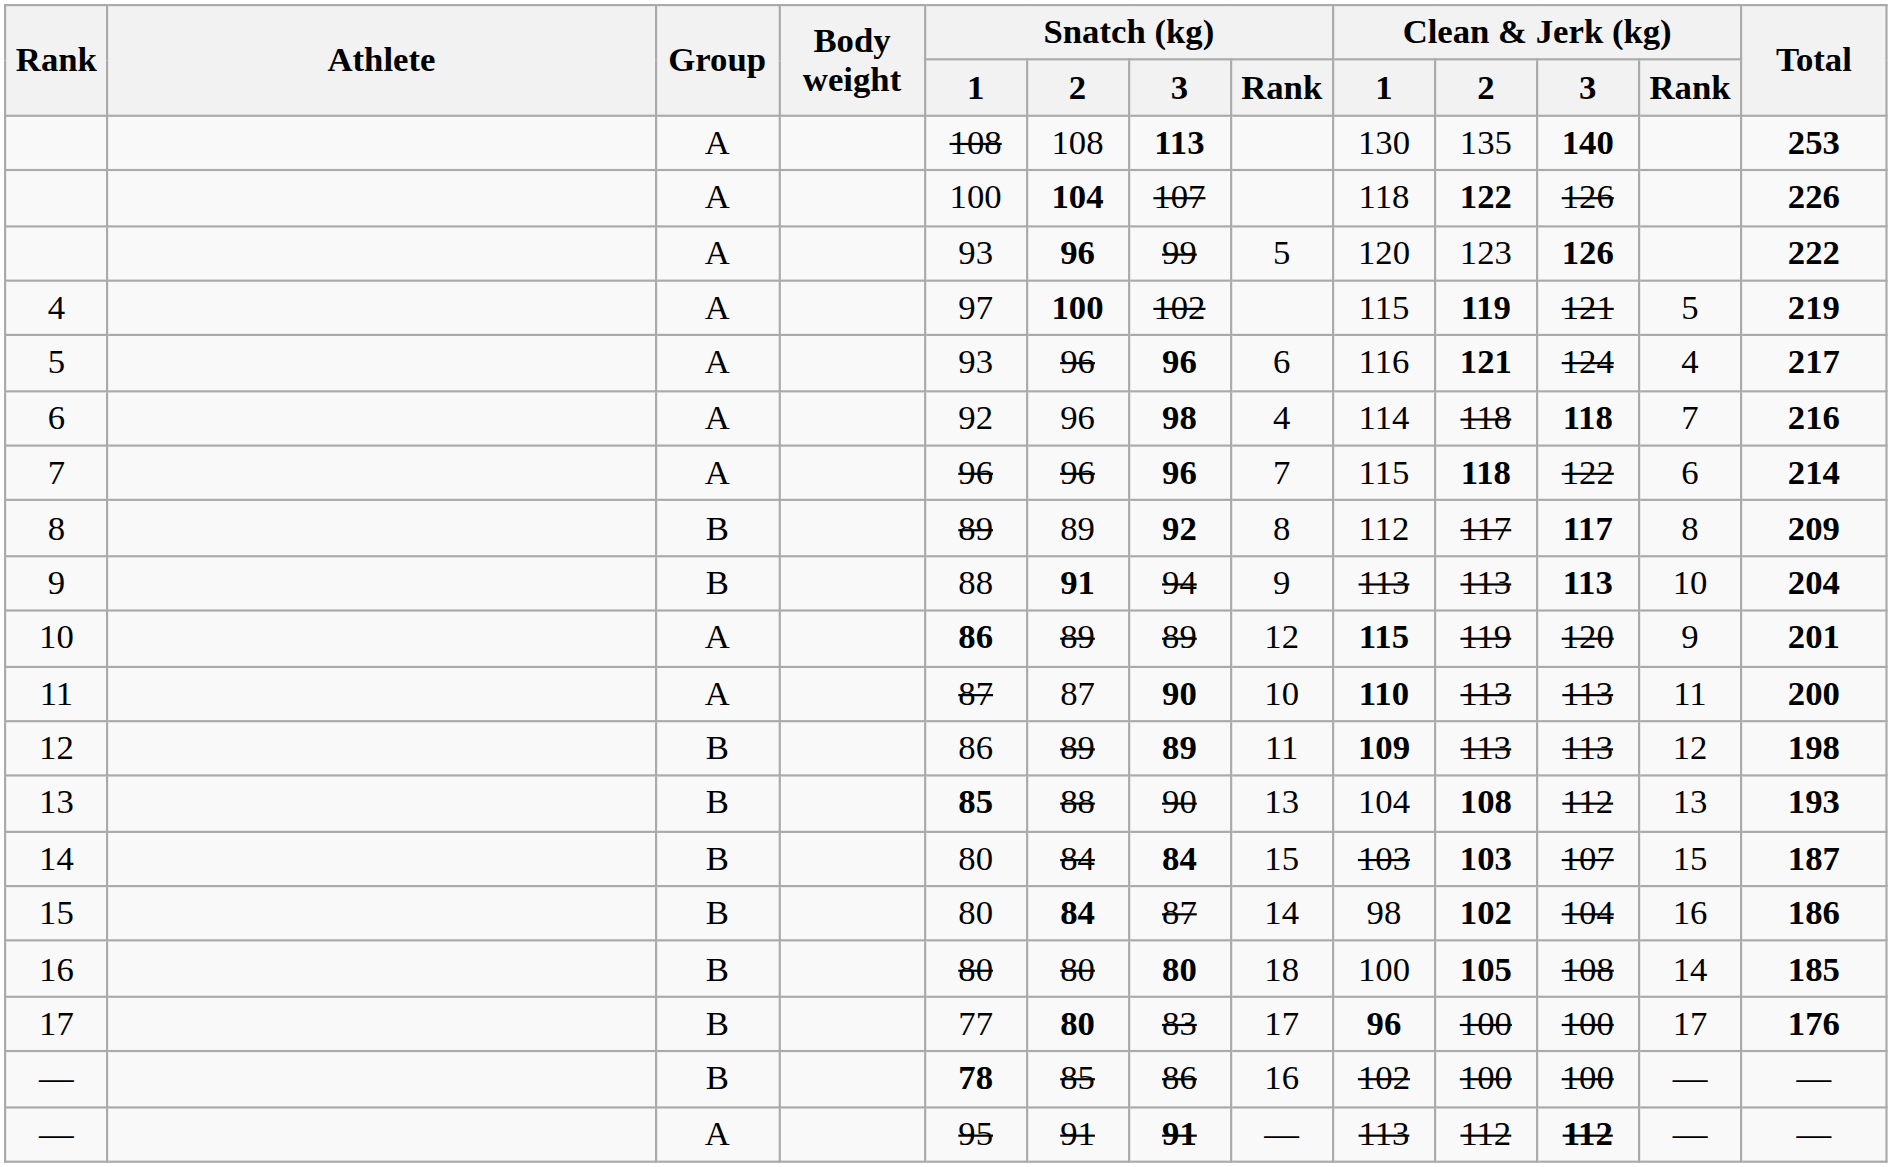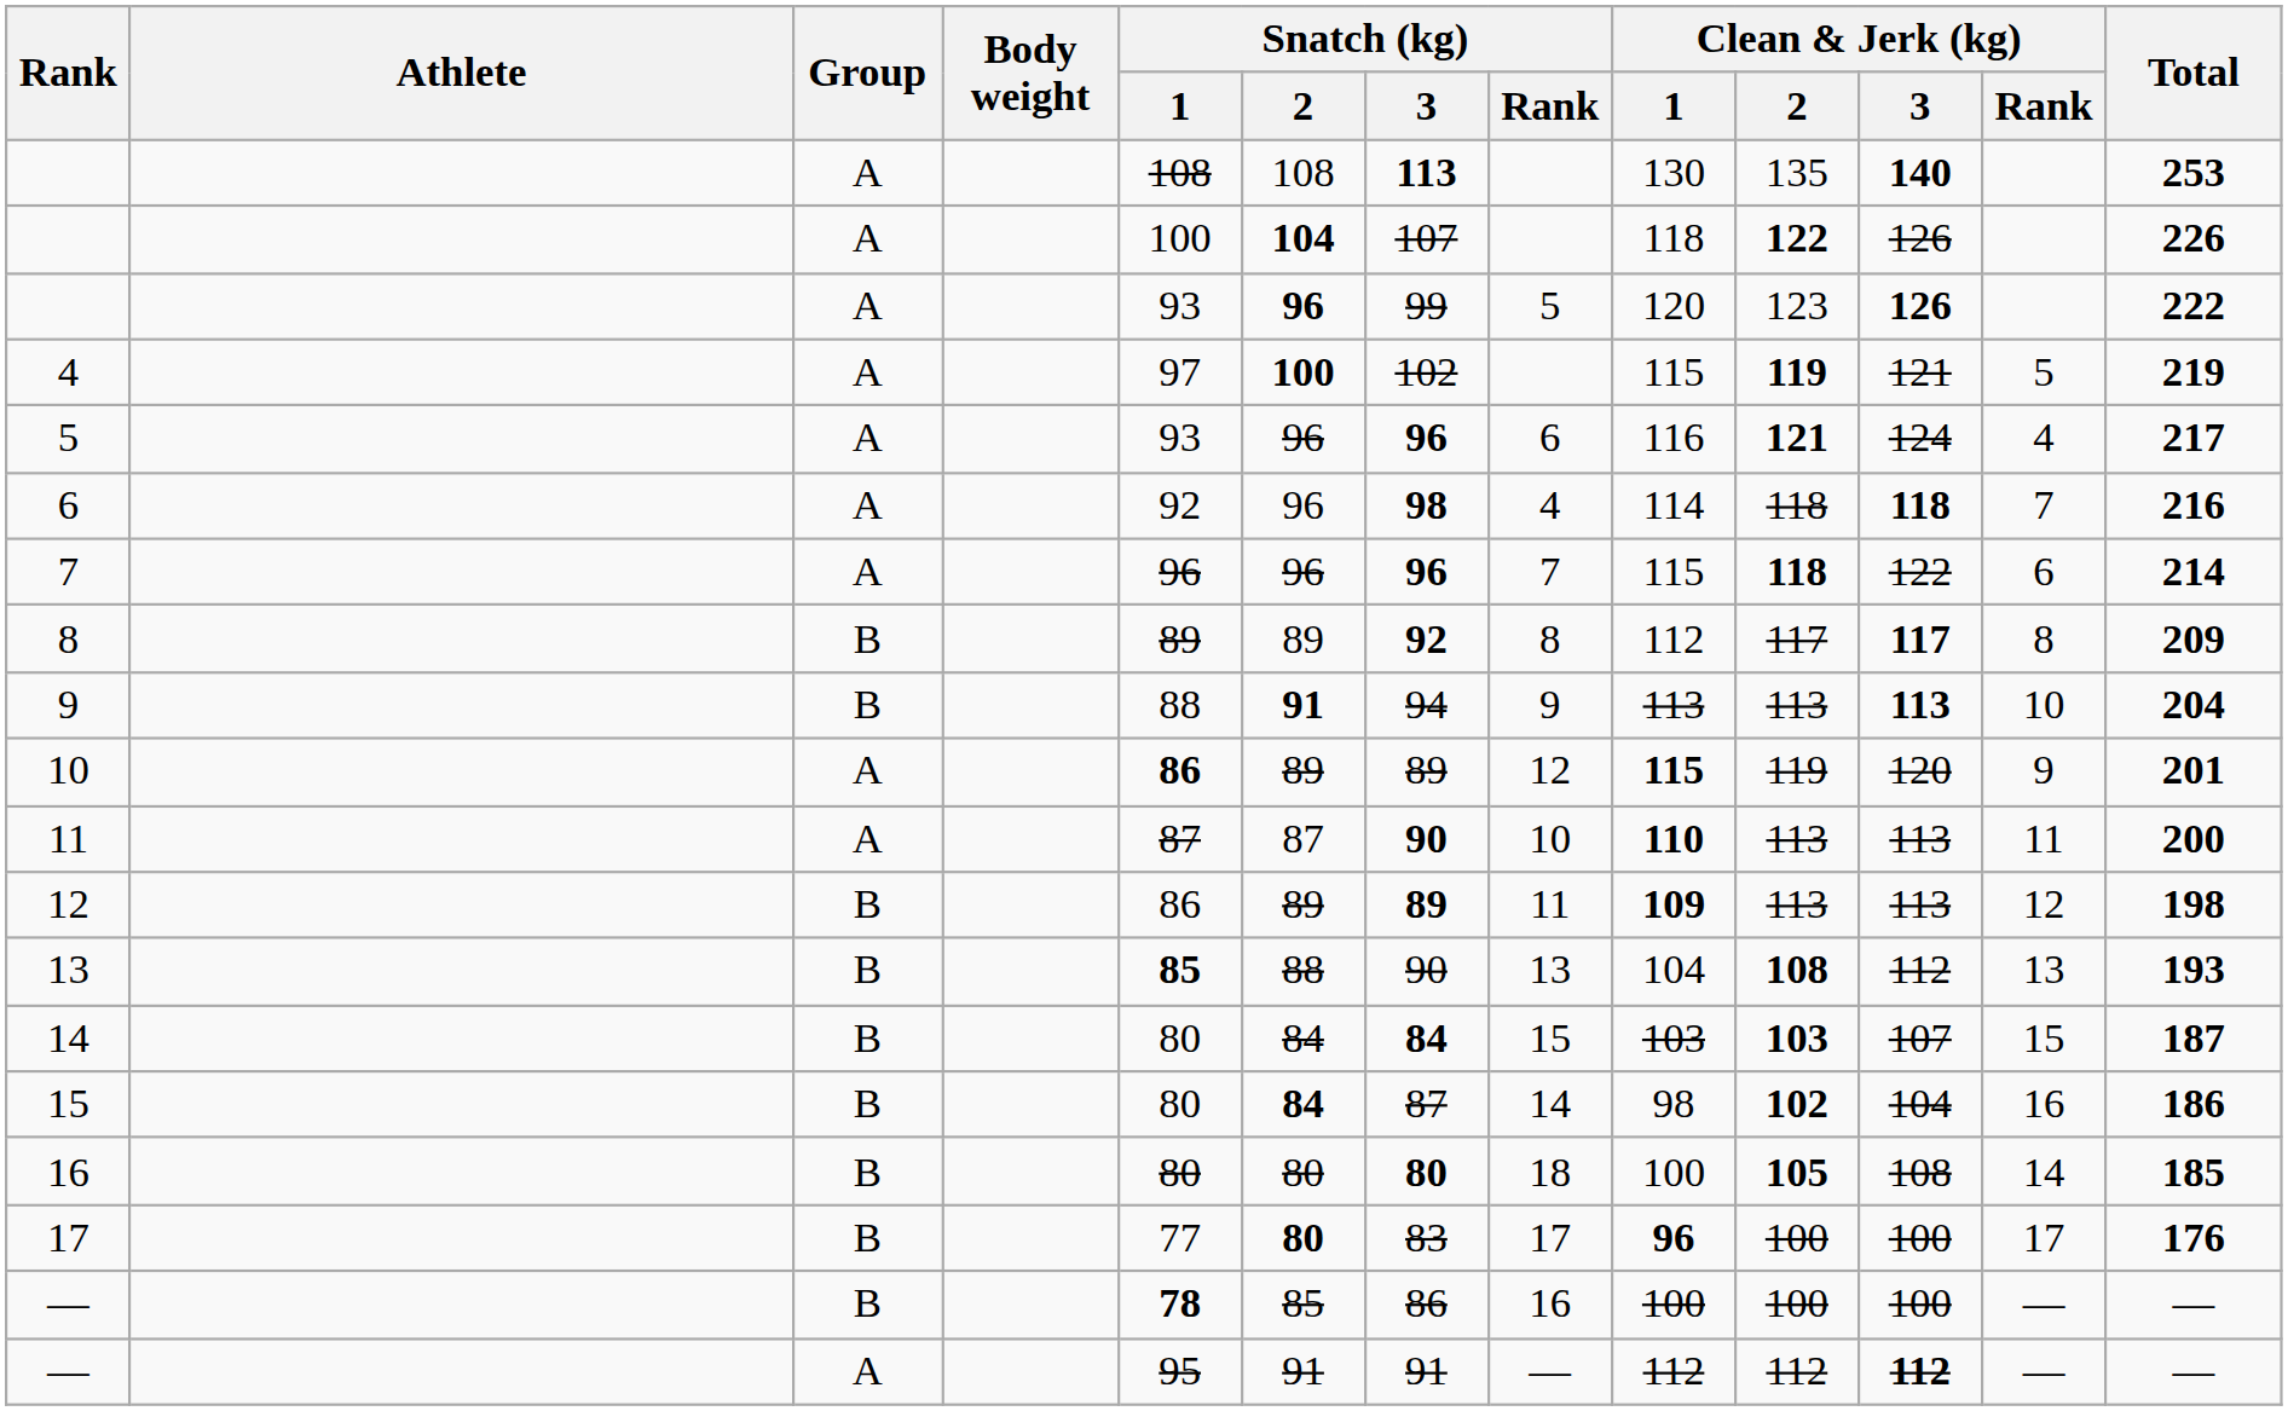 <table class = "wikitable" style="text-align:center;">
 <tr>
 <th rowspan=2 width=40>Rank</th>
 <th rowspan=2 width=250>Athlete</th>
 <th rowspan=2 width=50>Group</th>
 <th rowspan=2 width=60>Body weight</th>
 <th colspan=4>Snatch (kg)</th>
 <th colspan=4>Clean & Jerk (kg)</th>
 <th rowspan=2 width=60>Total</th>
 </tr>
 <tr>
 <th width=40>1</th>
 <th width=40>2</th>
 <th width=40>3</th>
 <th width=40>Rank</th>
 <th width=40>1</th>
 <th width=40>2</th>
 <th width=40>3</th>
 <th width=40>Rank</th>
 </tr>
 <tr>
 <td></td>
 <td align=left></td>
 <td>A</td>
 <td></td>
 <td><s>108</s></td>
 <td>108</td>
 <td><strong>113</strong></td>
 <td></td>
 <td>130</td>
 <td>135</td>
 <td><strong>140</strong></td>
 <td></td>
 <td><strong>253</strong></td>
 </tr>
 <tr>
 <td></td>
 <td align=left></td>
 <td>A</td>
 <td></td>
 <td>100</td>
 <td><strong>104</strong></td>
 <td><s>107</s></td>
 <td></td>
 <td>118</td>
 <td><strong>122</strong></td>
 <td><s>126</s></td>
 <td></td>
 <td><strong>226</strong></td>
 </tr>
 <tr>
 <td></td>
 <td align=left></td>
 <td>A</td>
 <td></td>
 <td>93</td>
 <td><strong>96</strong></td>
 <td><s>99</s></td>
 <td>5</td>
 <td>120</td>
 <td>123</td>
 <td><strong>126</strong></td>
 <td></td>
 <td><strong>222</strong></td>
 </tr>
 <tr>
 <td>4</td>
 <td align=left></td>
 <td>A</td>
 <td></td>
 <td>97</td>
 <td><strong>100</strong></td>
 <td><s>102</s></td>
 <td></td>
 <td>115</td>
 <td><strong>119</strong></td>
 <td><s>121</s></td>
 <td>5</td>
 <td><strong>219</strong></td>
 </tr>
 <tr>
 <td>5</td>
 <td align=left></td>
 <td>A</td>
 <td></td>
 <td>93</td>
 <td><s>96</s></td>
 <td><strong>96</strong></td>
 <td>6</td>
 <td>116</td>
 <td><strong>121</strong></td>
 <td><s>124</s></td>
 <td>4</td>
 <td><strong>217</strong></td>
 </tr>
 <tr>
 <td>6</td>
 <td align=left></td>
 <td>A</td>
 <td></td>
 <td>92</td>
 <td>96</td>
 <td><strong>98</strong></td>
 <td>4</td>
 <td>114</td>
 <td><s>118</s></td>
 <td><strong>118</strong></td>
 <td>7</td>
 <td><strong>216</strong></td>
 </tr>
 <tr>
 <td>7</td>
 <td align=left></td>
 <td>A</td>
 <td></td>
 <td><s>96</s></td>
 <td><s>96</s></td>
 <td><strong>96</strong></td>
 <td>7</td>
 <td>115</td>
 <td><strong>118</strong></td>
 <td><s>122</s></td>
 <td>6</td>
 <td><strong>214</strong></td>
 </tr>
 <tr>
 <td>8</td>
 <td align=left></td>
 <td>B</td>
 <td></td>
 <td><s>89</s></td>
 <td>89</td>
 <td><strong>92</strong></td>
 <td>8</td>
 <td>112</td>
 <td><s>117</s></td>
 <td><strong>117</strong></td>
 <td>8</td>
 <td><strong>209</strong></td>
 </tr>
 <tr>
 <td>9</td>
 <td align=left></td>
 <td>B</td>
 <td></td>
 <td>88</td>
 <td><strong>91</strong></td>
 <td><s>94</s></td>
 <td>9</td>
 <td><s>113</s></td>
 <td><s>113</s></td>
 <td><strong>113</strong></td>
 <td>10</td>
 <td><strong>204</strong></td>
 </tr>
 <tr>
 <td>10</td>
 <td align=left></td>
 <td>A</td>
 <td></td>
 <td><strong>86</strong></td>
 <td><s>89</s></td>
 <td><s>89</s></td>
 <td>12</td>
 <td><strong>115</strong></td>
 <td><s>119</s></td>
 <td><s>120</s></td>
 <td>9</td>
 <td><strong>201</strong></td>
 </tr>
 <tr>
 <td>11</td>
 <td align=left></td>
 <td>A</td>
 <td></td>
 <td><s>87</s></td>
 <td>87</td>
 <td><strong>90</strong></td>
 <td>10</td>
 <td><strong>110</strong></td>
 <td><s>113</s></td>
 <td><s>113</s></td>
 <td>11</td>
 <td><strong>200</strong></td>
 </tr>
 <tr>
 <td>12</td>
 <td align=left></td>
 <td>B</td>
 <td></td>
 <td>86</td>
 <td><s>89</s></td>
 <td><strong>89</strong></td>
 <td>11</td>
 <td><strong>109</strong></td>
 <td><s>113</s></td>
 <td><s>113</s></td>
 <td>12</td>
 <td><strong>198</strong></td>
 </tr>
 <tr>
 <td>13</td>
 <td align=left></td>
 <td>B</td>
 <td></td>
 <td><strong>85</strong></td>
 <td><s>88</s></td>
 <td><s>90</s></td>
 <td>13</td>
 <td>104</td>
 <td><strong>108</strong></td>
 <td><s>112</s></td>
 <td>13</td>
 <td><strong>193</strong></td>
 </tr>
 <tr>
 <td>14</td>
 <td align=left></td>
 <td>B</td>
 <td></td>
 <td>80</td>
 <td><s>84</s></td>
 <td><strong>84</strong></td>
 <td>15</td>
 <td><s>103</s></td>
 <td><strong>103</strong></td>
 <td><s>107</s></td>
 <td>15</td>
 <td><strong>187</strong></td>
 </tr>
 <tr>
 <td>15</td>
 <td align=left></td>
 <td>B</td>
 <td></td>
 <td>80</td>
 <td><strong>84</strong></td>
 <td><s>87</s></td>
 <td>14</td>
 <td>98</td>
 <td><strong>102</strong></td>
 <td><s>104</s></td>
 <td>16</td>
 <td><strong>186</strong></td>
 </tr>
 <tr>
 <td>16</td>
 <td align=left></td>
 <td>B</td>
 <td></td>
 <td><s>80</s></td>
 <td><s>80</s></td>
 <td><strong>80</strong></td>
 <td>18</td>
 <td>100</td>
 <td><strong>105</strong></td>
 <td><s>108</s></td>
 <td>14</td>
 <td><strong>185</strong></td>
 </tr>
 <tr>
 <td>17</td>
 <td align=left></td>
 <td>B</td>
 <td></td>
 <td>77</td>
 <td><strong>80</strong></td>
 <td><s>83</s></td>
 <td>17</td>
 <td><strong>96</strong></td>
 <td><s>100</s></td>
 <td><s>100</s></td>
 <td>17</td>
 <td><strong>176</strong></td>
 </tr>
 <tr>
 <td>—</td>
 <td align=left></td>
 <td>B</td>
 <td></td>
 <td><strong>78</strong></td>
 <td><s>85</s></td>
 <td><s>86</s></td>
 <td>16</td>
-<td><s>102</s></td>
+<td><s>100</s></td>
 <td><s>100</s></td>
 <td><s>100</s></td>
 <td>—</td>
 <td>—</td>
 </tr>
 <tr>
 <td>—</td>
 <td align=left></td>
 <td>A</td>
 <td></td>
 <td><s>95</s></td>
 <td><s>91</s></td>
-<td><strong><s>91</s></strong></td>
+<td><s>91</s></td>
 <td>—</td>
-<td><s>113</s></td>
+<td><s>112</s></td>
 <td><s>112</s></td>
 <td><strong><s>112</s></strong></td>
 <td>—</td>
 <td>—</td>
 </tr>
 </table>
